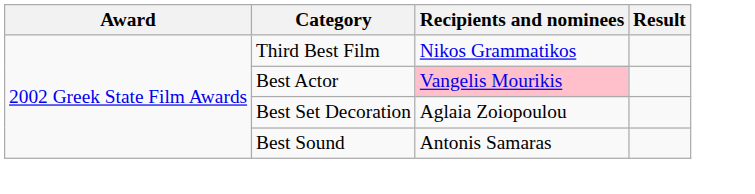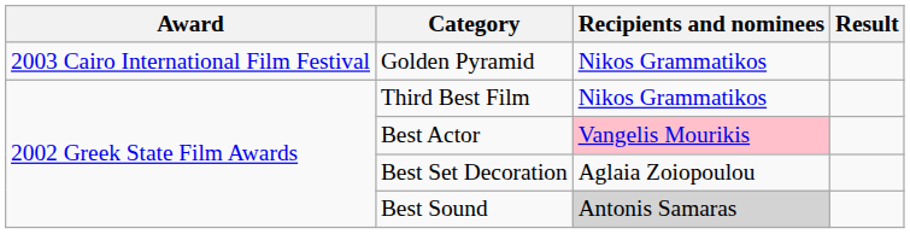 <table class="wikitable">
 <tr>
 <th>Award</th>
 <th>Category</th>
 <th>Recipients and nominees</th>
 <th>Result</th>
+</tr>
+<tr>
+<td><a href='#'>2003 Cairo International Film Festival</a></td>
+<td>Golden Pyramid</td>
+<td><a href='#'>Nikos Grammatikos</a></td>
+<td></td>
 </tr>
 <tr>
 <td rowspan="4"><a href='#'>2002 Greek State Film Awards</a></td>
 <td>Third Best Film</td>
 <td><a href='#'>Nikos Grammatikos</a></td>
 <td></td>
 </tr>
 <tr>
 <td>Best Actor</td>
 <td style="background: pink;"><a href='#'>Vangelis Mourikis</a></td>
 <td></td>
 </tr>
 <tr>
 <td>Best Set Decoration</td>
 <td>Aglaia Zoiopoulou</td>
 <td></td>
 </tr>
 <tr>
 <td>Best Sound</td>
-<td>Antonis Samaras</td>
+<td style="background: lightgrey;">Antonis Samaras</td>
 <td></td>
 </tr>
 </table>
